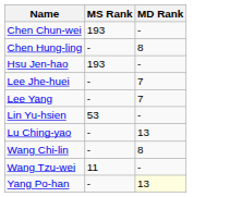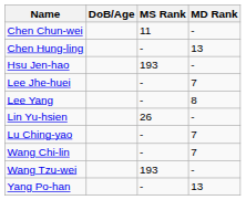 <table class="wikitable" style="text-align: left; font-size:95%;">
 <tr>
 <th>Name</th>
+<th>DoB/Age</th>
 <th>MS Rank</th>
 <th>MD Rank</th>
 </tr>
 <tr>
 <td><a href='#'>Chen Chun-wei</a></td>
-<td>193</td>
+<td></td>
+<td>11</td>
 <td>-</td>
 </tr>
 <tr>
 <td><a href='#'>Chen Hung-ling</a></td>
+<td></td>
 <td>-</td>
-<td>8</td>
+<td>13</td>
 </tr>
 <tr>
 <td><a href='#'>Hsu Jen-hao</a></td>
+<td></td>
 <td>193</td>
 <td>-</td>
 </tr>
 <tr>
 <td><a href='#'>Lee Jhe-huei</a></td>
+<td></td>
 <td>-</td>
 <td>7</td>
 </tr>
 <tr>
 <td><a href='#'>Lee Yang</a></td>
+<td></td>
+<td>-</td>
+<td>8</td>
+</tr>
+<tr>
+<td><a href='#'>Lin Yu-hsien</a></td>
+<td></td>
+<td>26</td>
+<td>-</td>
+</tr>
+<tr>
+<td><a href='#'>Lu Ching-yao</a></td>
+<td></td>
 <td>-</td>
 <td>7</td>
 </tr>
 <tr>
-<td><a href='#'>Lin Yu-hsien</a></td>
-<td>53</td>
+<td><a href='#'>Wang Chi-lin</a></td>
+<td></td>
 <td>-</td>
-</tr>
-<tr>
-<td><a href='#'>Lu Ching-yao</a></td>
-<td>-</td>
-<td>13</td>
-</tr>
-<tr>
-<td><a href='#'>Wang Chi-lin</a></td>
-<td>-</td>
-<td>8</td>
+<td>7</td>
 </tr>
 <tr>
 <td><a href='#'>Wang Tzu-wei</a></td>
-<td>11</td>
+<td></td>
+<td>193</td>
 <td>-</td>
 </tr>
 <tr>
 <td><a href='#'>Yang Po-han</a></td>
+<td></td>
 <td>-</td>
-<td style="background: lightyellow;">13</td>
+<td>13</td>
 </tr>
 </table>
